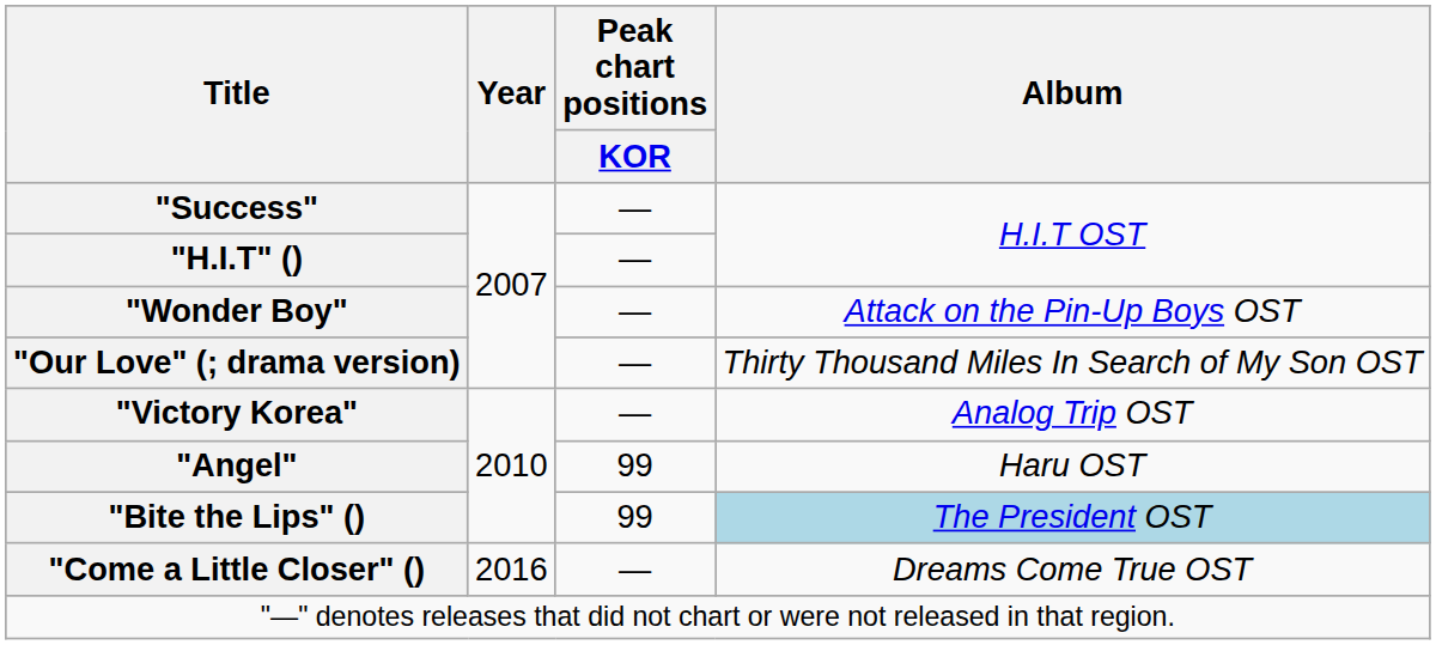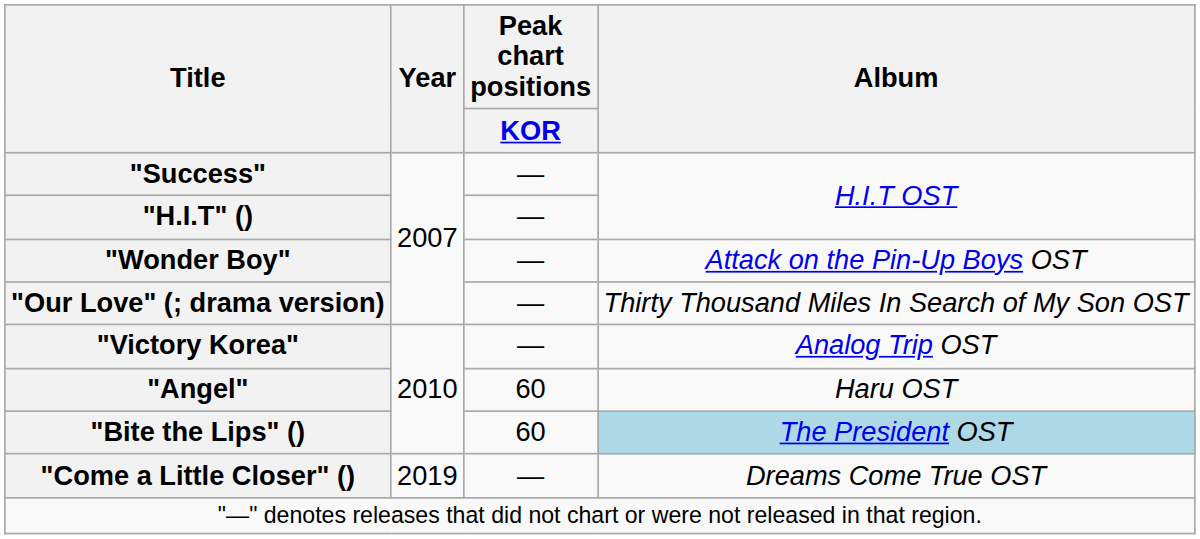 <table class="wikitable plainrowheaders" style="text-align:center;">
 <tr>
 <th scope="col" rowspan="2">Title</th>
 <th scope="col" rowspan="2">Year</th>
 <th scope="col">Peak<br>chart<br>positions</th>
 <th scope="col" rowspan="2">Album</th>
 </tr>
 <tr>
 <th scope="col" colspan="1"><a href='#'>KOR</a><br></th>
 </tr>
 <tr>
 <th scope="row">"Success"</th>
 <td rowspan="4">2007</td>
 <td>—</td>
 <td rowspan="2"><em><a href='#'>H.I.T OST</a></em></td>
 </tr>
 <tr>
 <th scope="row">"H.I.T" ()</th>
 <td>—</td>
 </tr>
 <tr>
 <th scope="row">"Wonder Boy"</th>
 <td>—</td>
 <td><em><a href='#'>Attack on the Pin-Up Boys</a> OST</em></td>
 </tr>
 <tr>
 <th scope="row">"Our Love" (; drama version)</th>
 <td>—</td>
 <td><em>Thirty Thousand Miles In Search of My Son OST</em></td>
 </tr>
 <tr>
 <th scope="row">"Victory Korea"</th>
 <td rowspan="3">2010</td>
 <td>—</td>
 <td><em><a href='#'>Analog Trip</a> OST</em></td>
 </tr>
 <tr>
 <th scope="row">"Angel"</th>
-<td>99</td>
+<td>60</td>
 <td><em>Haru OST</em></td>
 </tr>
 <tr>
 <th scope="row">"Bite the Lips" ()</th>
-<td>99</td>
+<td>60</td>
 <td style="background: lightblue;"><em><a href='#'>The President</a> OST</em></td>
 </tr>
 <tr>
 <th scope="row">"Come a Little Closer" ()</th>
-<td>2016</td>
+<td>2019</td>
 <td>—</td>
 <td><em>Dreams Come True OST</em></td>
 </tr>
 <tr>
 <td colspan="4" style="text-align:center; font-size:85%;">"—" denotes releases that did not chart or were not released in that region.</td>
 </tr>
 </table>
